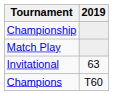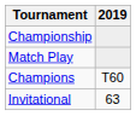 <table class="wikitable" style="text-align:center;">
 <tr>
 <th>Tournament</th>
 <th>2019</th>
 </tr>
 <tr>
 <td align="left"><a href='#'>Championship</a></td>
 <td style="background:#eeeeee;"></td>
 </tr>
 <tr>
 <td align="left"><a href='#'>Match Play</a></td>
 <td style="background:#eeeeee;"></td>
 </tr>
 <tr>
+<td align="left"><a href='#'>Champions</a></td>
+<td>T60</td>
+</tr>
+<tr>
 <td align="left"><a href='#'>Invitational</a></td>
 <td>63</td>
 </tr>
-<tr>
-<td align="left"><a href='#'>Champions</a></td>
-<td>T60</td>
-</tr>
 </table>
